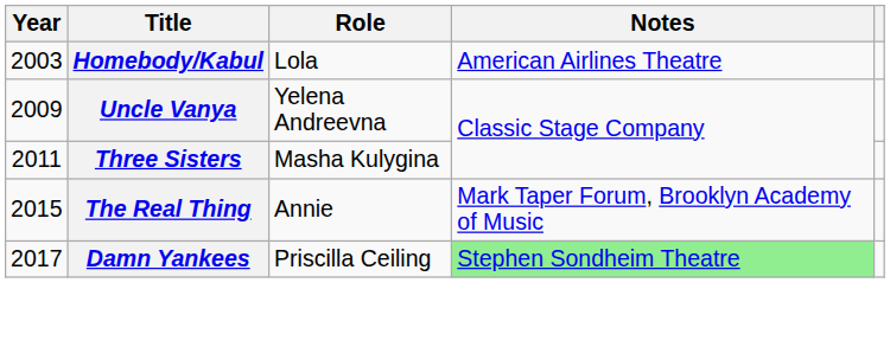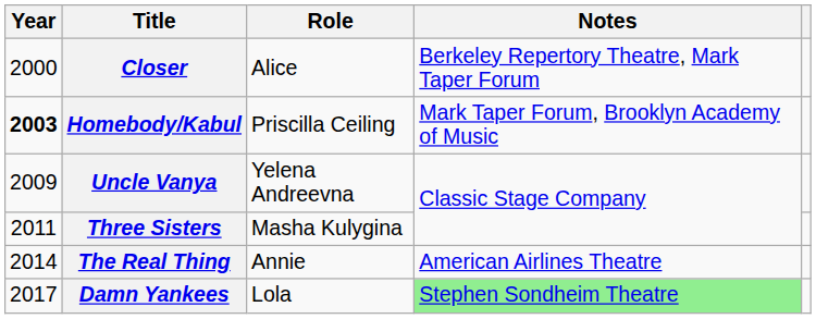 <table class="wikitable sortable plainrowheaders">
 <tr>
 <th scope="col">Year</th>
 <th scope="col">Title</th>
 <th scope="col">Role</th>
 <th scope="col">Notes</th>
 <th scope="col"></th>
 </tr>
 <tr>
-<td align="center">2003</td>
+<td align="center">2000</td>
+<th scope="row"><em><a href='#'>Closer</a></em></th>
+<td>Alice</td>
+<td><a href='#'>Berkeley Repertory Theatre</a>, <a href='#'>Mark Taper Forum</a></td>
+<td></td>
+</tr>
+<tr>
+<td align="center"><strong>2003</strong></td>
 <th scope="row"><em><a href='#'>Homebody/Kabul</a></em></th>
-<td>Lola</td>
-<td><a href='#'>American Airlines Theatre</a></td>
+<td>Priscilla Ceiling</td>
+<td><a href='#'>Mark Taper Forum</a>, <a href='#'>Brooklyn Academy of Music</a></td>
 <td></td>
 </tr>
 <tr>
 <td align="center">2009</td>
 <th scope="row"><em><a href='#'>Uncle Vanya</a></em></th>
 <td>Yelena Andreevna</td>
 <td rowspan="2"><a href='#'>Classic Stage Company</a></td>
 <td></td>
 </tr>
 <tr>
 <td align="center">2011</td>
 <th scope="row"><em><a href='#'>Three Sisters</a></em></th>
 <td>Masha Kulygina</td>
 <td></td>
 </tr>
 <tr>
-<td align="center">2015</td>
+<td align="center">2014</td>
 <th scope="row"><em><a href='#'>The Real Thing</a></em></th>
 <td>Annie</td>
-<td><a href='#'>Mark Taper Forum</a>, <a href='#'>Brooklyn Academy of Music</a></td>
+<td><a href='#'>American Airlines Theatre</a></td>
 <td></td>
 </tr>
 <tr>
 <td align=center>2017</td>
 <th scope=row><em><a href='#'>Damn Yankees</a></em></th>
-<td>Priscilla Ceiling</td>
+<td>Lola</td>
 <td style="background: lightgreen;"><a href='#'>Stephen Sondheim Theatre</a></td>
 <td></td>
 </tr>
 </table>
